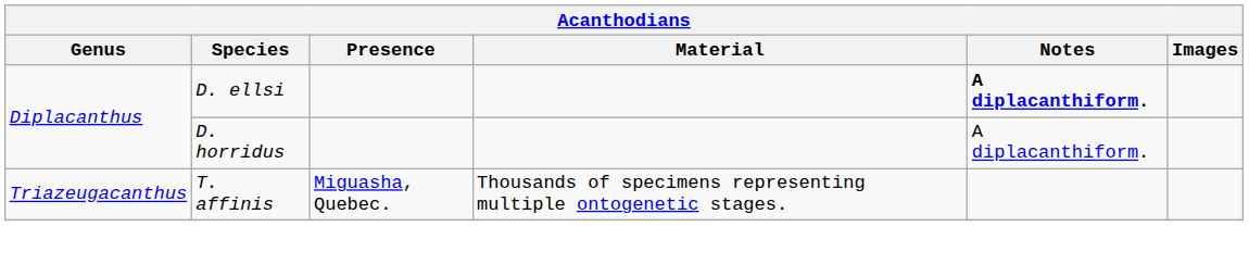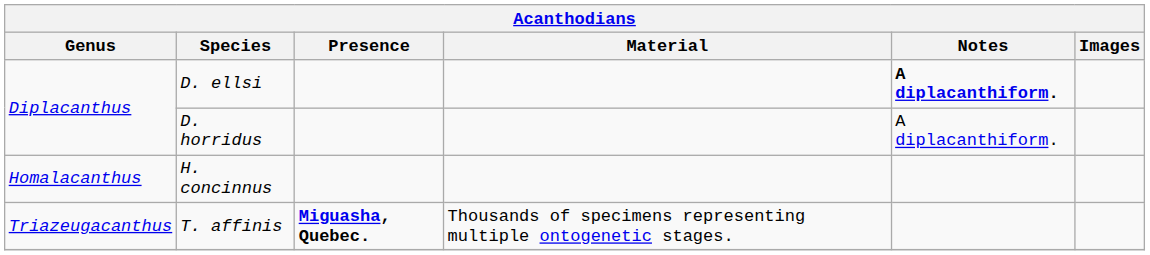 <table class="wikitable" align="center">
 <tr>
 <th colspan="6" align="center"><strong><a href='#'>Acanthodians</a></strong></th>
 </tr>
 <tr>
 <th>Genus</th>
 <th>Species</th>
 <th>Presence</th>
 <th><strong>Material</strong></th>
 <th>Notes</th>
 <th>Images</th>
 </tr>
 <tr>
 <td rowspan=2><em><a href='#'>Diplacanthus</a></em></td>
 <td><em>D. ellsi</em></td>
 <td></td>
 <td></td>
 <td><strong>A <a href='#'>diplacanthiform</a>.</strong></td>
 <td></td>
 </tr>
 <tr>
 <td><em>D. horridus</em></td>
 <td></td>
 <td></td>
 <td>A <a href='#'>diplacanthiform</a>.</td>
 <td></td>
 </tr>
 <tr>
+<td><em><a href='#'>Homalacanthus</a></em></td>
+<td><em>H. concinnus</em></td>
+<td></td>
+<td></td>
+<td></td>
+<td></td>
+</tr>
+<tr>
 <td><em><a href='#'>Triazeugacanthus</a></em></td>
 <td><em>T. affinis</em></td>
-<td><a href='#'>Miguasha</a>, Quebec.</td>
+<td><strong><a href='#'>Miguasha</a>, Quebec.</strong></td>
 <td>Thousands of specimens representing multiple <a href='#'>ontogenetic</a> stages.</td>
 <td></td>
 <td></td>
 </tr>
 <tr>
 </tr>
 </table>
